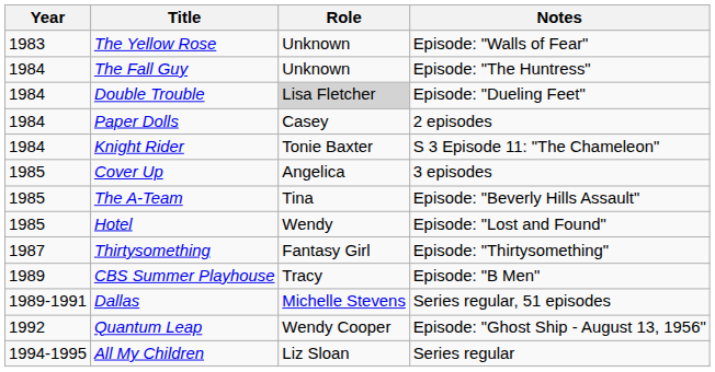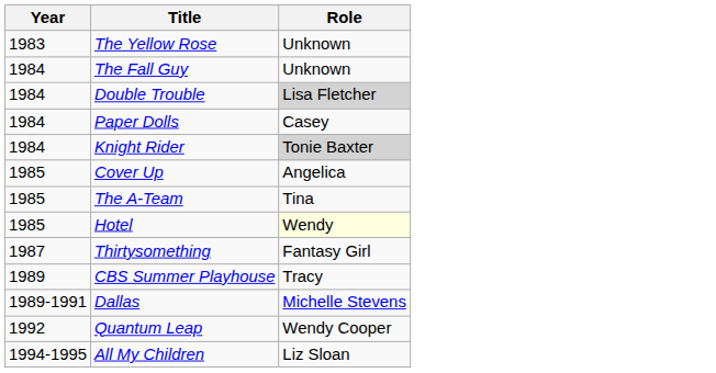 <table class="wikitable sortable">
 <tr>
 <th>Year</th>
 <th>Title</th>
 <th>Role</th>
-<th class="unsortable">Notes</th>
 </tr>
 <tr>
 <td>1983</td>
 <td><em><a href='#'>The Yellow Rose</a></em></td>
 <td>Unknown</td>
-<td>Episode: "Walls of Fear"</td>
 </tr>
 <tr>
 <td>1984</td>
 <td><em><a href='#'>The Fall Guy</a></em></td>
 <td>Unknown</td>
-<td>Episode: "The Huntress"</td>
 </tr>
 <tr>
 <td>1984</td>
 <td><em><a href='#'>Double Trouble</a></em></td>
 <td style="background: lightgrey;">Lisa Fletcher</td>
-<td>Episode: "Dueling Feet"</td>
 </tr>
 <tr>
 <td>1984</td>
 <td><em><a href='#'>Paper Dolls</a></em></td>
 <td>Casey</td>
-<td>2 episodes</td>
 </tr>
 <tr>
 <td>1984</td>
 <td><em><a href='#'>Knight Rider</a></em></td>
-<td>Tonie Baxter</td>
-<td>S 3 Episode 11: "The Chameleon"</td>
+<td style="background: lightgrey;">Tonie Baxter</td>
 </tr>
 <tr>
 <td>1985</td>
 <td><em><a href='#'>Cover Up</a></em></td>
 <td>Angelica</td>
-<td>3 episodes</td>
 </tr>
 <tr>
 <td>1985</td>
 <td><em><a href='#'>The A-Team</a></em></td>
 <td>Tina</td>
-<td>Episode: "Beverly Hills Assault"</td>
 </tr>
 <tr>
 <td>1985</td>
 <td><em><a href='#'>Hotel</a></em></td>
-<td>Wendy</td>
-<td>Episode: "Lost and Found"</td>
+<td style="background: lightyellow;">Wendy</td>
 </tr>
 <tr>
 <td>1987</td>
 <td><em><a href='#'>Thirtysomething</a></em></td>
 <td>Fantasy Girl</td>
-<td>Episode: "Thirtysomething"</td>
 </tr>
 <tr>
 <td>1989</td>
 <td><em><a href='#'>CBS Summer Playhouse</a></em></td>
 <td>Tracy</td>
-<td>Episode: "B Men"</td>
 </tr>
 <tr>
 <td>1989-1991</td>
 <td><em><a href='#'>Dallas</a></em></td>
 <td><a href='#'>Michelle Stevens</a></td>
-<td>Series regular, 51 episodes</td>
 </tr>
 <tr>
 <td>1992</td>
 <td><em><a href='#'>Quantum Leap</a></em></td>
 <td>Wendy Cooper</td>
-<td>Episode: "Ghost Ship - August 13, 1956"</td>
 </tr>
 <tr>
 <td>1994-1995</td>
 <td><em><a href='#'>All My Children</a></em></td>
 <td>Liz Sloan</td>
-<td>Series regular</td>
 </tr>
 </table>
